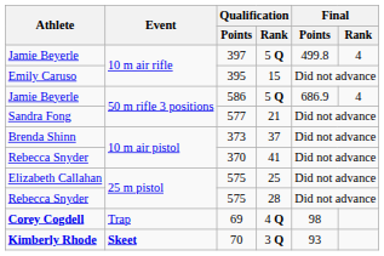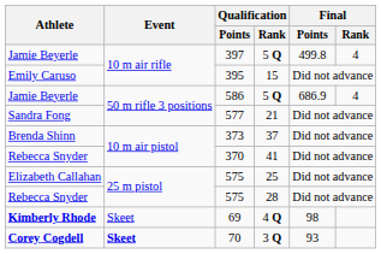 <table class=wikitable style=font-size:90%;text-align:center>
 <tr>
 <th rowspan=2>Athlete</th>
 <th rowspan=2>Event</th>
 <th colspan=2>Qualification</th>
 <th colspan=2>Final</th>
 </tr>
 <tr style=font-size:95%>
 <th>Points</th>
 <th>Rank</th>
 <th>Points</th>
 <th>Rank</th>
 </tr>
 <tr>
 <td align=left><a href='#'>Jamie Beyerle</a></td>
 <td align=left rowspan=2><a href='#'>10 m air rifle</a></td>
 <td>397</td>
 <td>5 <strong>Q</strong></td>
 <td>499.8</td>
 <td>4</td>
 </tr>
 <tr>
 <td align=left><a href='#'>Emily Caruso</a></td>
 <td>395</td>
 <td>15</td>
 <td colspan=2>Did not advance</td>
 </tr>
 <tr>
 <td align=left><a href='#'>Jamie Beyerle</a></td>
 <td align=left rowspan=2><a href='#'>50 m rifle 3 positions</a></td>
 <td>586</td>
 <td>5 <strong>Q</strong></td>
 <td>686.9</td>
 <td>4</td>
 </tr>
 <tr>
 <td align=left><a href='#'>Sandra Fong</a></td>
 <td>577</td>
 <td>21</td>
 <td colspan=2>Did not advance</td>
 </tr>
 <tr>
 <td align=left><a href='#'>Brenda Shinn</a></td>
 <td align=left rowspan=2><a href='#'>10 m air pistol</a></td>
 <td>373</td>
 <td>37</td>
 <td colspan=2>Did not advance</td>
 </tr>
 <tr>
 <td align=left><a href='#'>Rebecca Snyder</a></td>
 <td>370</td>
 <td>41</td>
 <td colspan=2>Did not advance</td>
 </tr>
 <tr>
 <td align=left><a href='#'>Elizabeth Callahan</a></td>
 <td align=left rowspan=2><a href='#'>25 m pistol</a></td>
 <td>575</td>
 <td>25</td>
 <td colspan=2>Did not advance</td>
 </tr>
 <tr>
 <td align=left><a href='#'>Rebecca Snyder</a></td>
 <td>575</td>
 <td>28</td>
 <td colspan=2>Did not advance</td>
 </tr>
 <tr>
-<td align=left><strong><a href='#'>Corey Cogdell</a></strong></td>
-<td align=left><a href='#'>Trap</a></td>
+<td align=left><strong><a href='#'>Kimberly Rhode</a></strong></td>
+<td align=left><a href='#'>Skeet</a></td>
 <td>69</td>
 <td>4 <strong>Q</strong></td>
 <td>98</td>
 <td></td>
 </tr>
 <tr>
-<td align=left><strong><a href='#'>Kimberly Rhode</a></strong></td>
+<td align=left><strong><a href='#'>Corey Cogdell</a></strong></td>
 <td align=left><strong><a href='#'>Skeet</a></strong></td>
 <td>70</td>
 <td>3 <strong>Q</strong></td>
 <td>93 </td>
 <td></td>
 </tr>
 </table>
